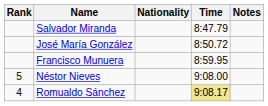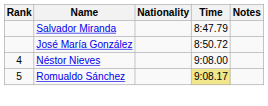 <table class="wikitable sortable" style="text-align:center;font-size:95%">
 <tr>
 <th>Rank</th>
 <th>Name</th>
 <th>Nationality</th>
 <th>Time</th>
 <th>Notes</th>
 </tr>
 <tr>
 <td></td>
 <td align=left><a href='#'>Salvador Miranda</a></td>
 <td align=left></td>
 <td>8:47.79</td>
 <td></td>
 </tr>
 <tr>
 <td></td>
 <td align=left><a href='#'>José María González</a></td>
 <td align=left></td>
 <td>8:50.72</td>
 <td></td>
 </tr>
 <tr>
-<td></td>
-<td align=left><a href='#'>Francisco Munuera</a></td>
-<td align=left></td>
-<td>8:59.95</td>
-<td></td>
-</tr>
-<tr>
-<td>5</td>
+<td>4</td>
 <td align=left><a href='#'>Néstor Nieves</a></td>
 <td align=left></td>
 <td>9:08.00</td>
 <td></td>
 </tr>
 <tr>
-<td>4</td>
+<td>5</td>
 <td align=left><a href='#'>Romualdo Sánchez</a></td>
 <td align=left></td>
 <td style="background: khaki;">9:08.17</td>
 <td></td>
 </tr>
 </table>
